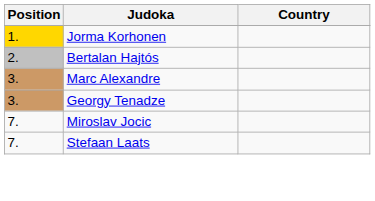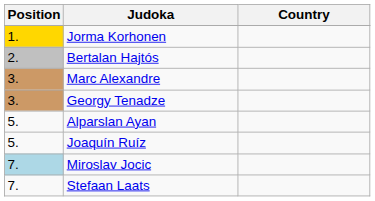 <table class="wikitable">
 <tr>
 <th width="10">Position</th>
 <th width="200">Judoka</th>
 <th width="150">Country</th>
 </tr>
 <tr>
 </tr>
 <tr>
 <td style="background-color:gold">1.</td>
 <td><a href='#'>Jorma Korhonen</a></td>
 <td></td>
 </tr>
 <tr>
 <td style="background-color:silver">2.</td>
 <td><a href='#'>Bertalan Hajtós</a></td>
 <td></td>
 </tr>
 <tr>
 <td style="background-color:#CC9966">3.</td>
 <td><a href='#'>Marc Alexandre</a></td>
 <td></td>
 </tr>
 <tr>
 <td style="background-color:#CC9966">3.</td>
 <td><a href='#'>Georgy Tenadze</a></td>
 <td></td>
 </tr>
 <tr>
-<td>7.</td>
+<td>5.</td>
+<td><a href='#'>Alparslan Ayan</a></td>
+<td></td>
+</tr>
+<tr>
+<td>5.</td>
+<td><a href='#'>Joaquín Ruíz</a></td>
+<td></td>
+</tr>
+<tr>
+<td style="background: lightblue;">7.</td>
 <td><a href='#'>Miroslav Jocic</a></td>
 <td></td>
 </tr>
 <tr>
 <td>7.</td>
 <td><a href='#'>Stefaan Laats</a></td>
 <td></td>
 </tr>
 </table>
